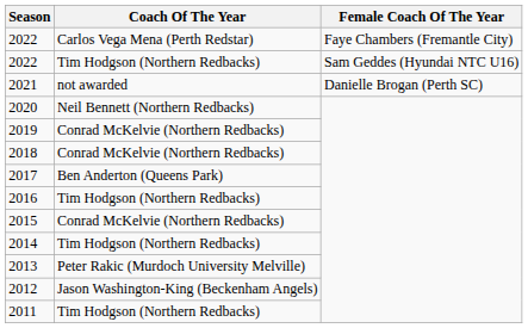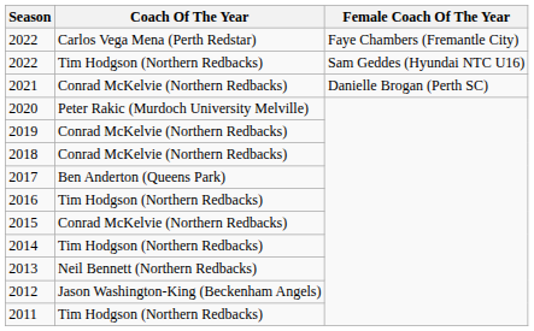 <table class="wikitable" style="text-align:left">
 <tr>
 <th>Season</th>
 <th>Coach Of The Year</th>
 <th>Female Coach Of The Year</th>
 </tr>
 <tr>
 <td>2022</td>
 <td>Carlos Vega Mena (Perth Redstar)</td>
 <td>Faye Chambers (Fremantle City)</td>
 </tr>
 <tr>
 <td>2022</td>
 <td>Tim Hodgson (Northern Redbacks)</td>
 <td>Sam Geddes (Hyundai NTC U16)</td>
 </tr>
 <tr>
 <td>2021</td>
-<td>not awarded</td>
+<td>Conrad McKelvie (Northern Redbacks)</td>
 <td>Danielle Brogan (Perth SC)</td>
 </tr>
 <tr>
 <td>2020</td>
-<td>Neil Bennett (Northern Redbacks)</td>
+<td>Peter Rakic (Murdoch University Melville)</td>
 </tr>
 <tr>
 <td>2019</td>
 <td>Conrad McKelvie (Northern Redbacks)</td>
 </tr>
 <tr>
 <td>2018</td>
 <td>Conrad McKelvie (Northern Redbacks)</td>
 </tr>
 <tr>
 <td>2017</td>
 <td>Ben Anderton (Queens Park)</td>
 </tr>
 <tr>
 <td>2016</td>
 <td>Tim Hodgson (Northern Redbacks)</td>
 </tr>
 <tr>
 <td>2015</td>
 <td>Conrad McKelvie (Northern Redbacks)</td>
 </tr>
 <tr>
 <td>2014</td>
 <td>Tim Hodgson (Northern Redbacks)</td>
 </tr>
 <tr>
 <td>2013</td>
-<td>Peter Rakic (Murdoch University Melville)</td>
+<td>Neil Bennett (Northern Redbacks)</td>
 </tr>
 <tr>
 <td>2012</td>
 <td>Jason Washington-King (Beckenham Angels)</td>
 </tr>
 <tr>
 <td>2011</td>
 <td>Tim Hodgson (Northern Redbacks)</td>
 </tr>
 </table>
